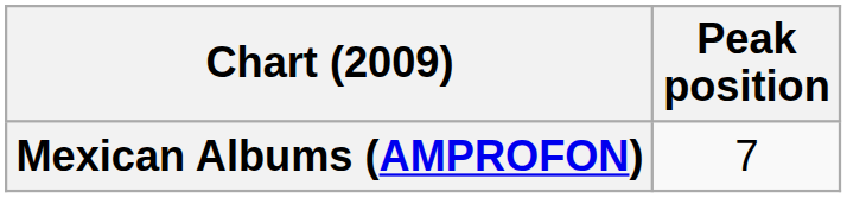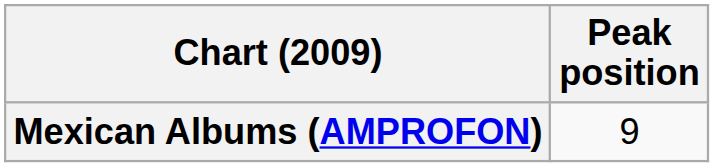 <table class="wikitable plainrowheaders" style="text-align:center">
 <tr>
 <th scope="col">Chart (2009)</th>
 <th scope="col">Peak<br>position</th>
 </tr>
 <tr>
 <th scope="row">Mexican Albums (<a href='#'>AMPROFON</a>)</th>
-<td>7</td>
+<td>9</td>
 </tr>
 </table>
